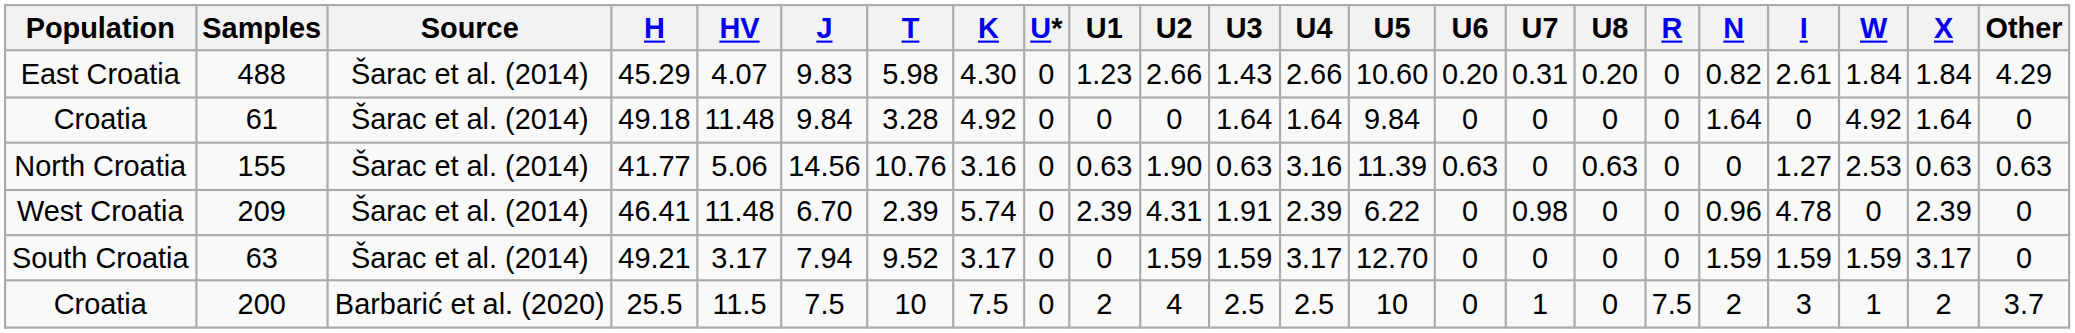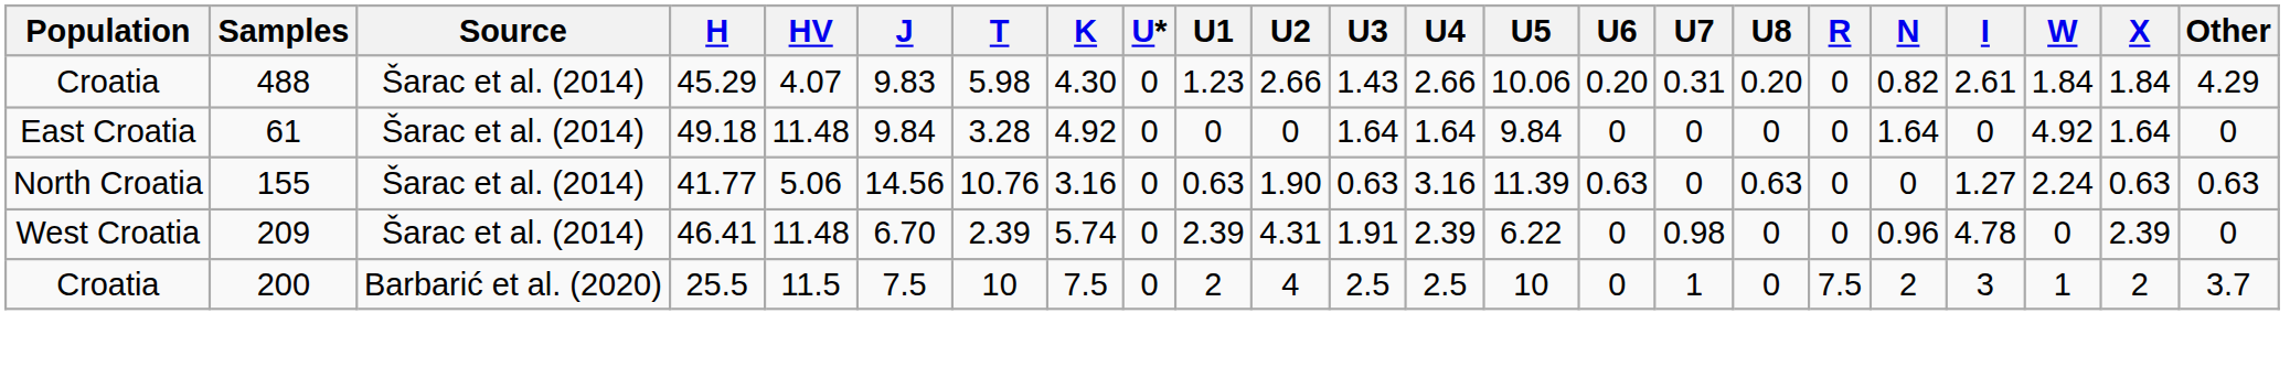 <table class="wikitable" style="text-align:center; font-size: 84%">
 <tr>
 <th>Population</th>
 <th>Samples</th>
 <th>Source</th>
 <th><a href='#'>H</a></th>
 <th><a href='#'>HV</a></th>
 <th><a href='#'>J</a></th>
 <th><a href='#'>T</a></th>
 <th><a href='#'>K</a></th>
 <th><a href='#'>U</a>*</th>
 <th>U1</th>
 <th>U2</th>
 <th>U3</th>
 <th>U4</th>
 <th>U5</th>
 <th>U6</th>
 <th>U7</th>
 <th>U8</th>
 <th><a href='#'>R</a></th>
 <th><a href='#'>N</a></th>
 <th><a href='#'>I</a></th>
 <th><a href='#'>W</a></th>
 <th><a href='#'>X</a></th>
 <th>Other</th>
 </tr>
 <tr>
-<td>East Croatia</td>
+<td>Croatia</td>
 <td>488</td>
 <td>Šarac et al. (2014)</td>
 <td>45.29</td>
 <td>4.07</td>
 <td>9.83</td>
 <td>5.98</td>
 <td>4.30</td>
 <td>0</td>
 <td>1.23</td>
 <td>2.66</td>
 <td>1.43</td>
 <td>2.66</td>
-<td>10.60</td>
+<td>10.06</td>
 <td>0.20</td>
 <td>0.31</td>
 <td>0.20</td>
 <td>0</td>
 <td>0.82</td>
 <td>2.61</td>
 <td>1.84</td>
 <td>1.84</td>
 <td>4.29</td>
 </tr>
 <tr>
-<td>Croatia</td>
+<td>East Croatia</td>
 <td>61</td>
 <td>Šarac et al. (2014)</td>
 <td>49.18</td>
 <td>11.48</td>
 <td>9.84</td>
 <td>3.28</td>
 <td>4.92</td>
 <td>0</td>
 <td>0</td>
 <td>0</td>
 <td>1.64</td>
 <td>1.64</td>
 <td>9.84</td>
 <td>0</td>
 <td>0</td>
 <td>0</td>
 <td>0</td>
 <td>1.64</td>
 <td>0</td>
 <td>4.92</td>
 <td>1.64</td>
 <td>0</td>
 </tr>
 <tr>
 <td>North Croatia</td>
 <td>155</td>
 <td>Šarac et al. (2014)</td>
 <td>41.77</td>
 <td>5.06</td>
 <td>14.56</td>
 <td>10.76</td>
 <td>3.16</td>
 <td>0</td>
 <td>0.63</td>
 <td>1.90</td>
 <td>0.63</td>
 <td>3.16</td>
 <td>11.39</td>
 <td>0.63</td>
 <td>0</td>
 <td>0.63</td>
 <td>0</td>
 <td>0</td>
 <td>1.27</td>
-<td>2.53</td>
+<td>2.24</td>
 <td>0.63</td>
 <td>0.63</td>
 </tr>
 <tr>
 <td>West Croatia</td>
 <td>209</td>
 <td>Šarac et al. (2014)</td>
 <td>46.41</td>
 <td>11.48</td>
 <td>6.70</td>
 <td>2.39</td>
 <td>5.74</td>
 <td>0</td>
 <td>2.39</td>
 <td>4.31</td>
 <td>1.91</td>
 <td>2.39</td>
 <td>6.22</td>
 <td>0</td>
 <td>0.98</td>
 <td>0</td>
 <td>0</td>
 <td>0.96</td>
 <td>4.78</td>
 <td>0</td>
 <td>2.39</td>
 <td>0</td>
 </tr>
 <tr>
-<td>South Croatia</td>
-<td>63</td>
-<td>Šarac et al. (2014)</td>
-<td>49.21</td>
-<td>3.17</td>
-<td>7.94</td>
-<td>9.52</td>
-<td>3.17</td>
-<td>0</td>
-<td>0</td>
-<td>1.59</td>
-<td>1.59</td>
-<td>3.17</td>
-<td>12.70</td>
-<td>0</td>
-<td>0</td>
-<td>0</td>
-<td>0</td>
-<td>1.59</td>
-<td>1.59</td>
-<td>1.59</td>
-<td>3.17</td>
-<td>0</td>
-</tr>
-<tr>
 <td>Croatia</td>
 <td>200</td>
 <td>Barbarić et al. (2020)</td>
 <td>25.5</td>
 <td>11.5</td>
 <td>7.5</td>
 <td>10</td>
 <td>7.5</td>
 <td>0</td>
 <td>2</td>
 <td>4</td>
 <td>2.5</td>
 <td>2.5</td>
 <td>10</td>
 <td>0</td>
 <td>1</td>
 <td>0</td>
 <td>7.5</td>
 <td>2</td>
 <td>3</td>
 <td>1</td>
 <td>2</td>
 <td>3.7</td>
 </tr>
 </table>
